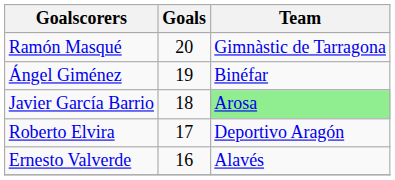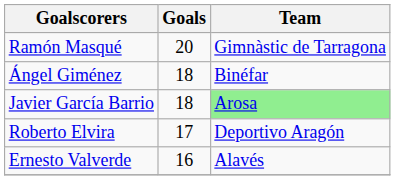 <table class="wikitable sortable">
 <tr>
 <th>Goalscorers</th>
 <th>Goals</th>
 <th>Team</th>
 </tr>
 <tr>
 <td> <a href='#'>Ramón Masqué</a></td>
 <td style="text-align:center;">20</td>
 <td><a href='#'>Gimnàstic de Tarragona</a></td>
 </tr>
 <tr>
 <td> <a href='#'>Ángel Giménez</a></td>
-<td style="text-align:center;">19</td>
+<td style="text-align:center;">18</td>
 <td><a href='#'>Binéfar</a></td>
 </tr>
 <tr>
 <td> <a href='#'>Javier García Barrio</a></td>
 <td style="text-align:center;">18</td>
 <td style="background: lightgreen;"><a href='#'>Arosa</a></td>
 </tr>
 <tr>
 <td> <a href='#'>Roberto Elvira</a></td>
 <td style="text-align:center;">17</td>
 <td><a href='#'>Deportivo Aragón</a></td>
 </tr>
 <tr>
 <td> <a href='#'>Ernesto Valverde</a></td>
 <td style="text-align:center;">16</td>
 <td><a href='#'>Alavés</a></td>
 </tr>
 <tr>
 </tr>
 </table>
